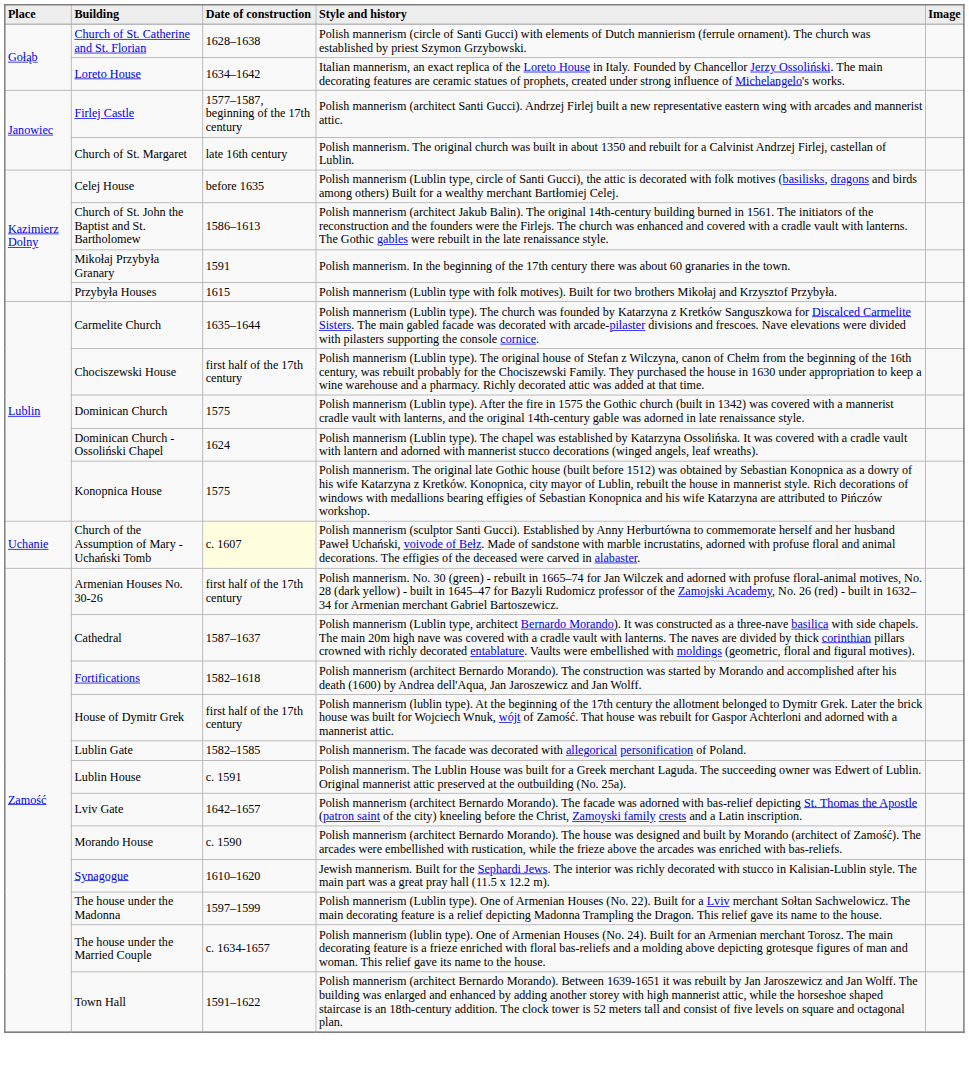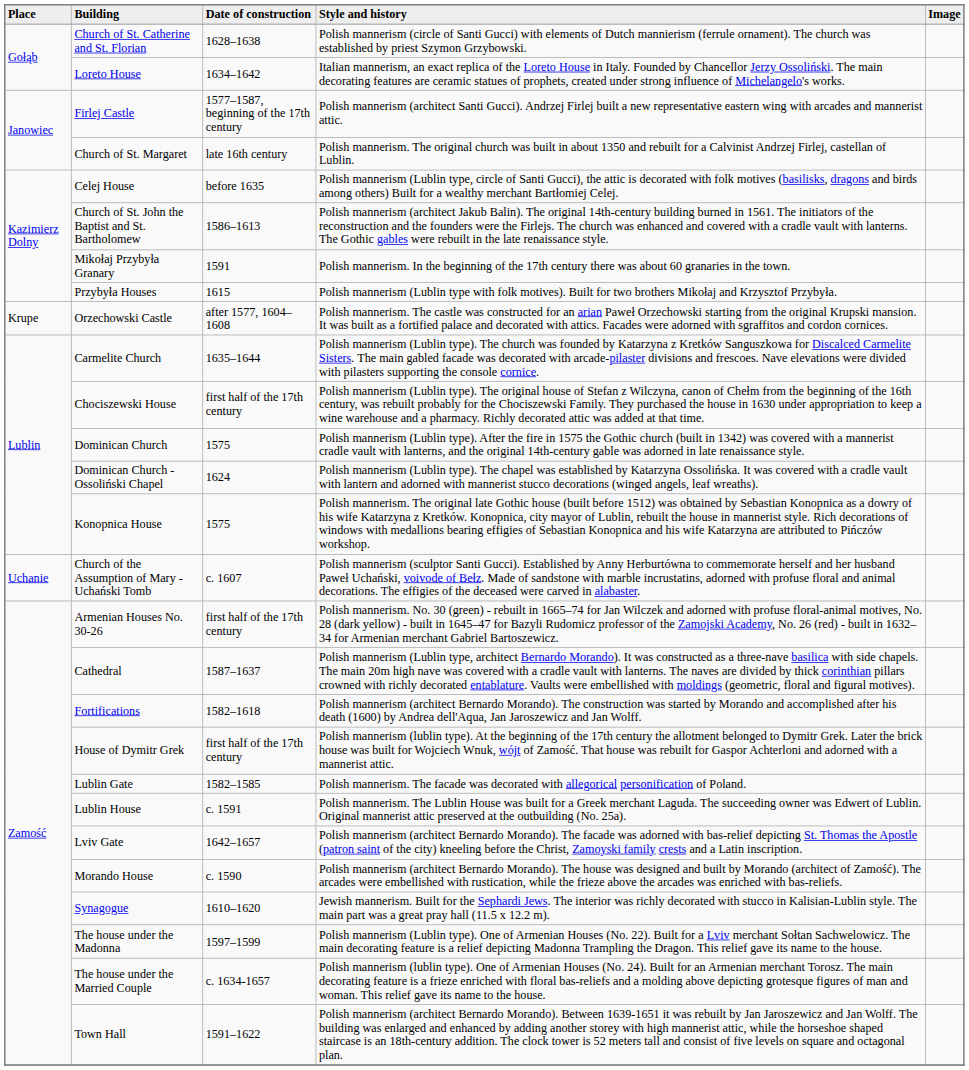 <table class="wikitable" style="border: 2px solid gray; border-collapse: collapse;" width="100%">
 <tr>
 <td bgcolor="#EEEEEE"><strong>Place</strong></td>
 <td bgcolor="#EEEEEE"><strong>Building</strong></td>
 <td bgcolor="#EEEEEE"><strong>Date of construction</strong></td>
 <td bgcolor="#EEEEEE"><strong>Style and history</strong></td>
 <td bgcolor="#EEEEEE"><strong>Image</strong></td>
 </tr>
 <tr>
 </tr>
 <tr>
 <td rowspan=2><a href='#'>Gołąb</a></td>
 <td><a href='#'>Church of St. Catherine and St. Florian</a></td>
 <td>1628–1638</td>
 <td>Polish mannerism (circle of Santi Gucci) with elements of Dutch mannierism (ferrule ornament). The church was established by priest Szymon Grzybowski.</td>
 <td></td>
 </tr>
 <tr>
 <td><a href='#'>Loreto House</a></td>
 <td>1634–1642</td>
 <td>Italian mannerism, an exact replica of the <a href='#'>Loreto House</a> in Italy. Founded by Chancellor <a href='#'>Jerzy Ossoliński</a>. The main decorating features are ceramic statues of prophets, created under strong influence of <a href='#'>Michelangelo</a>'s works.</td>
 <td></td>
 </tr>
 <tr>
 <td rowspan=2><a href='#'>Janowiec</a></td>
 <td><a href='#'>Firlej Castle</a></td>
 <td>1577–1587, beginning of the 17th century</td>
 <td>Polish mannerism (architect Santi Gucci). Andrzej Firlej built a new representative eastern wing with arcades and mannerist attic.</td>
 <td></td>
 </tr>
 <tr>
 <td>Church of St. Margaret</td>
 <td>late 16th century</td>
 <td>Polish mannerism. The original church was built in about 1350 and rebuilt for a Calvinist Andrzej Firlej, castellan of Lublin.</td>
 <td></td>
 </tr>
 <tr>
 <td rowspan=4><a href='#'>Kazimierz Dolny</a></td>
 <td>Celej House</td>
 <td>before 1635</td>
 <td>Polish mannerism (Lublin type, circle of Santi Gucci), the attic is decorated with folk motives (<a href='#'>basilisks</a>, <a href='#'>dragons</a> and birds among others) Built for a wealthy merchant Bartłomiej Celej.</td>
 <td></td>
 </tr>
 <tr>
 <td>Church of St. John the Baptist and St. Bartholomew</td>
 <td>1586–1613</td>
 <td>Polish mannerism (architect Jakub Balin). The original 14th-century building burned in 1561. The initiators of the reconstruction and the founders were the Firlejs. The church was enhanced and covered with a cradle vault with lanterns. The Gothic <a href='#'>gables</a> were rebuilt in the late renaissance style.</td>
 <td></td>
 </tr>
 <tr>
 <td>Mikołaj Przybyła Granary</td>
 <td>1591</td>
 <td>Polish mannerism. In the beginning of the 17th century there was about 60 granaries in the town.</td>
 <td></td>
 </tr>
 <tr>
 <td>Przybyła Houses</td>
 <td>1615</td>
 <td>Polish mannerism (Lublin type with folk motives). Built for two brothers Mikołaj and Krzysztof Przybyła.</td>
 <td></td>
 </tr>
 <tr>
+<td>Krupe</td>
+<td>Orzechowski Castle</td>
+<td>after 1577, 1604–1608</td>
+<td>Polish mannerism. The castle was constructed for an <a href='#'>arian</a> Paweł Orzechowski starting from the original Krupski mansion. It was built as a fortified palace and decorated with attics. Facades were adorned with sgraffitos and cordon cornices.</td>
+<td></td>
+</tr>
+<tr>
 <td rowspan=5><a href='#'>Lublin</a></td>
 <td>Carmelite Church</td>
 <td>1635–1644</td>
 <td>Polish mannerism (Lublin type). The church was founded by Katarzyna z Kretków Sanguszkowa for <a href='#'>Discalced Carmelite Sisters</a>. The main gabled facade was decorated with arcade-<a href='#'>pilaster</a> divisions and frescoes. Nave elevations were divided with pilasters supporting the console <a href='#'>cornice</a>.</td>
 <td></td>
 </tr>
 <tr>
 <td>Chociszewski House</td>
 <td>first half of the 17th century</td>
 <td>Polish mannerism (Lublin type). The original house of Stefan z Wilczyna, canon of Chełm from the beginning of the 16th century, was rebuilt probably for the Chociszewski Family. They purchased the house in 1630 under appropriation to keep a wine warehouse and a pharmacy. Richly decorated attic was added at that time.</td>
 <td></td>
 </tr>
 <tr>
 <td>Dominican Church</td>
 <td>1575</td>
 <td>Polish mannerism (Lublin type). After the fire in 1575 the Gothic church (built in 1342) was covered with a mannerist cradle vault with lanterns, and the original 14th-century gable was adorned in late renaissance style.</td>
 <td></td>
 </tr>
 <tr>
 <td>Dominican Church - Ossoliński Chapel</td>
 <td>1624</td>
 <td>Polish mannerism (Lublin type). The chapel was established by Katarzyna Ossolińska. It was covered with a cradle vault with lantern and adorned with mannerist stucco decorations (winged angels, leaf wreaths).</td>
 <td></td>
 </tr>
 <tr>
 <td>Konopnica House</td>
 <td>1575</td>
 <td>Polish mannerism. The original late Gothic house (built before 1512) was obtained by Sebastian Konopnica as a dowry of his wife Katarzyna z Kretków. Konopnica, city mayor of Lublin, rebuilt the house in mannerist style. Rich decorations of windows with medallions bearing effigies of Sebastian Konopnica and his wife Katarzyna are attributed to Pińczów workshop.</td>
 <td></td>
 </tr>
 <tr>
 <td><a href='#'>Uchanie</a></td>
 <td>Church of the Assumption of Mary - Uchański Tomb</td>
-<td style="background: lightyellow;">c. 1607</td>
+<td>c. 1607</td>
 <td>Polish mannerism (sculptor Santi Gucci). Established by Anny Herburtówna to commemorate herself and her husband Paweł Uchański, <a href='#'>voivode of Bełz</a>. Made of sandstone with marble incrustatins, adorned with profuse floral and animal decorations. The effigies of the deceased were carved in <a href='#'>alabaster</a>.</td>
 <td></td>
 </tr>
 <tr>
 <td rowspan=12><a href='#'>Zamość</a></td>
 <td>Armenian Houses No. 30-26</td>
 <td>first half of the 17th century</td>
 <td>Polish mannerism. No. 30 (green) - rebuilt in 1665–74 for Jan Wilczek and adorned with profuse floral-animal motives, No. 28 (dark yellow) - built in 1645–47 for Bazyli Rudomicz professor of the <a href='#'>Zamojski Academy</a>, No. 26 (red) - built in 1632–34 for Armenian merchant Gabriel Bartoszewicz.</td>
 <td></td>
 </tr>
 <tr>
 <td>Cathedral</td>
 <td>1587–1637</td>
 <td>Polish mannerism (Lublin type, architect <a href='#'>Bernardo Morando</a>). It was constructed as a three-nave <a href='#'>basilica</a> with side chapels. The main 20m high nave was covered with a cradle vault with lanterns. The naves are divided by thick <a href='#'>corinthian</a> pillars crowned with richly decorated <a href='#'>entablature</a>. Vaults were embellished with <a href='#'>moldings</a> (geometric, floral and figural motives).</td>
 <td></td>
 </tr>
 <tr>
 <td><a href='#'>Fortifications</a></td>
 <td>1582–1618</td>
 <td>Polish mannerism (architect Bernardo Morando). The construction was started by Morando and accomplished after his death (1600) by Andrea dell'Aqua, Jan Jaroszewicz and Jan Wolff.</td>
 <td></td>
 </tr>
 <tr>
 <td>House of Dymitr Grek</td>
 <td>first half of the 17th century</td>
 <td>Polish mannerism (lublin type). At the beginning of the 17th century the allotment belonged to Dymitr Grek. Later the brick house was built for Wojciech Wnuk, <a href='#'>wójt</a> of Zamość. That house was rebuilt for Gaspor Achterloni and adorned with a mannerist attic.</td>
 <td></td>
 </tr>
 <tr>
 <td>Lublin Gate</td>
 <td>1582–1585</td>
 <td>Polish mannerism. The facade was decorated with <a href='#'>allegorical</a> <a href='#'>personification</a> of Poland.</td>
 <td></td>
 </tr>
 <tr>
 <td>Lublin House</td>
 <td>c. 1591</td>
 <td>Polish mannerism. The Lublin House was built for a Greek merchant Laguda. The succeeding owner was Edwert of Lublin. Original mannerist attic preserved at the outbuilding (No. 25a).</td>
 <td></td>
 </tr>
 <tr>
 <td>Lviv Gate</td>
 <td>1642–1657</td>
 <td>Polish mannerism (architect Bernardo Morando). The facade was adorned with bas-relief depicting <a href='#'>St. Thomas the Apostle</a> (<a href='#'>patron saint</a> of the city) kneeling before the Christ, <a href='#'>Zamoyski family</a> <a href='#'>crests</a> and a Latin inscription.</td>
 <td></td>
 </tr>
 <tr>
 <td>Morando House</td>
 <td>c. 1590</td>
 <td>Polish mannerism (architect Bernardo Morando). The house was designed and built by Morando (architect of Zamość). The arcades were embellished with rustication, while the frieze above the arcades was enriched with bas-reliefs.</td>
 <td></td>
 </tr>
 <tr>
 <td><a href='#'>Synagogue</a></td>
 <td>1610–1620</td>
 <td>Jewish mannerism. Built for the <a href='#'>Sephardi Jews</a>. The interior was richly decorated with stucco in Kalisian-Lublin style. The main part was a great pray hall (11.5 x 12.2 m).</td>
 <td></td>
 </tr>
 <tr>
 <td>The house under the Madonna</td>
 <td>1597–1599</td>
 <td>Polish mannerism (Lublin type). One of Armenian Houses (No. 22). Built for a <a href='#'>Lviv</a> merchant Sołtan Sachwelowicz. The main decorating feature is a relief depicting Madonna Trampling the Dragon. This relief gave its name to the house.</td>
 <td></td>
 </tr>
 <tr>
 <td>The house under the Married Couple</td>
 <td>c. 1634-1657</td>
 <td>Polish mannerism (lublin type). One of Armenian Houses (No. 24). Built for an Armenian merchant Torosz. The main decorating feature is a frieze enriched with floral bas-reliefs and a molding above depicting grotesque figures of man and woman. This relief gave its name to the house.</td>
 <td></td>
 </tr>
 <tr>
 <td>Town Hall</td>
 <td>1591–1622</td>
 <td>Polish mannerism (architect Bernardo Morando). Between 1639-1651 it was rebuilt by Jan Jaroszewicz and Jan Wolff. The building was enlarged and enhanced by adding another storey with high mannerist attic, while the horseshoe shaped staircase is an 18th-century addition. The clock tower is 52 meters tall and consist of five levels on square and octagonal plan.</td>
 <td></td>
 </tr>
 <tr>
 </tr>
 </table>
